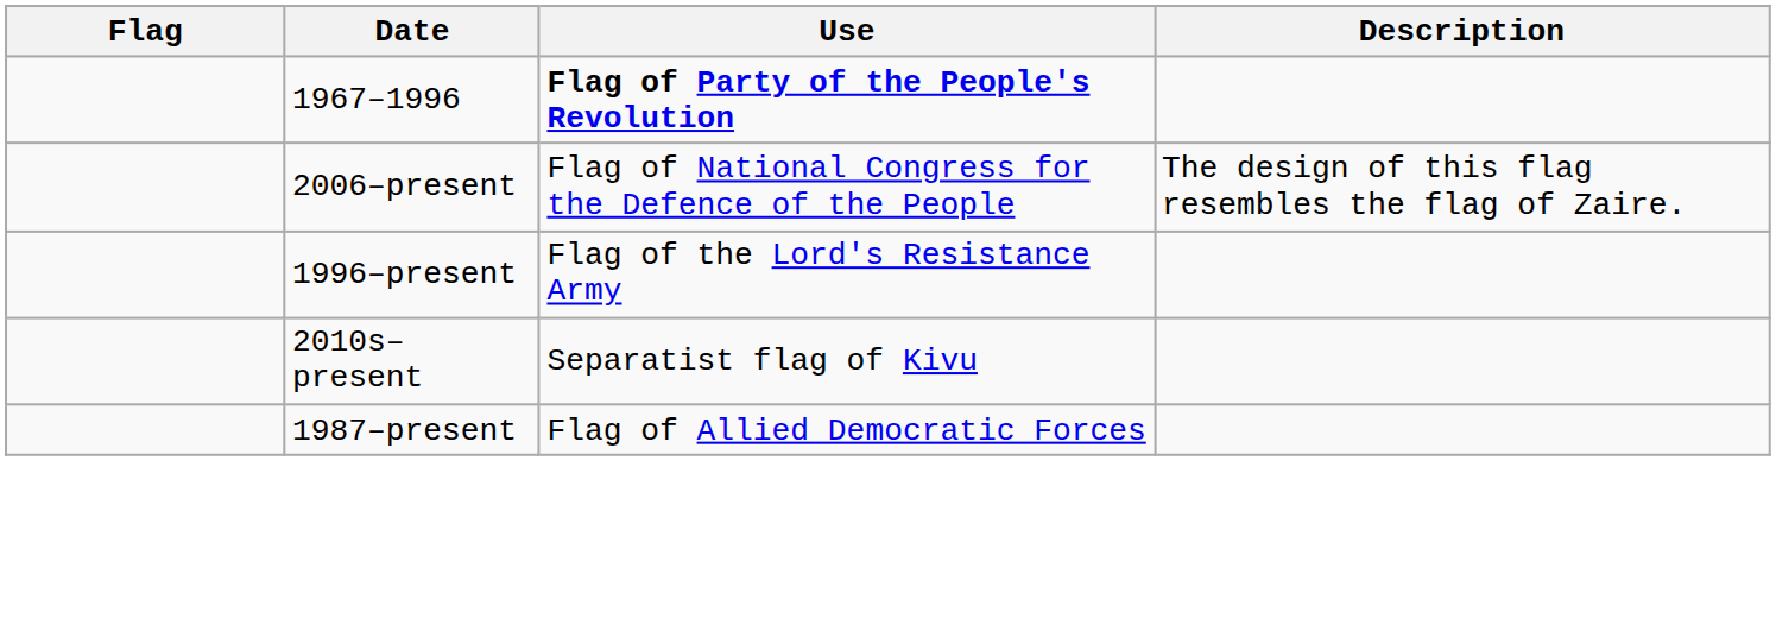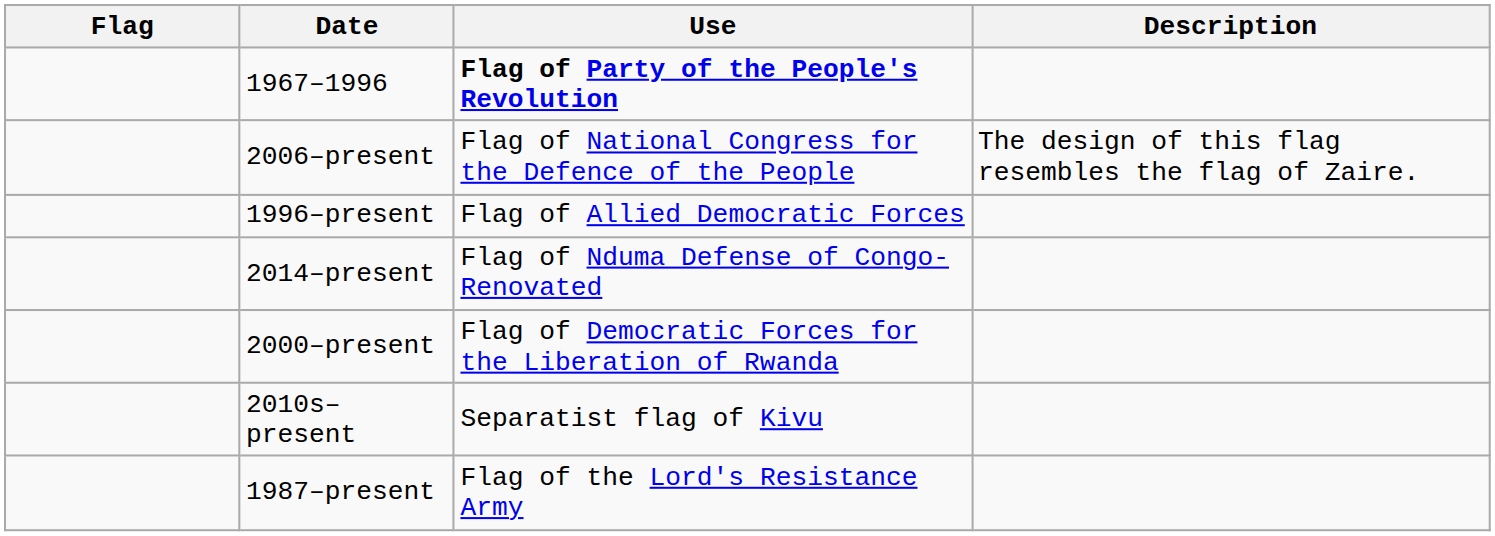 <table class="wikitable">
 <tr>
 <th style="width:110px;">Flag</th>
 <th style="width:100px;">Date</th>
 <th style="width:250px;">Use</th>
 <th style="width:250px;">Description</th>
 </tr>
 <tr>
 <td></td>
 <td>1967–1996</td>
 <td><strong>Flag of <a href='#'>Party of the People's Revolution</a></strong></td>
 </tr>
 <tr>
 <td></td>
 <td>2006–present</td>
 <td>Flag of <a href='#'>National Congress for the Defence of the People</a></td>
 <td>The design of this flag resembles the flag of Zaire.</td>
 </tr>
 <tr>
 <td></td>
 <td>1996–present</td>
-<td>Flag of the <a href='#'>Lord's Resistance Army</a></td>
+<td>Flag of <a href='#'>Allied Democratic Forces</a></td>
+<td></td>
+</tr>
+<tr>
+<td></td>
+<td>2014–present</td>
+<td>Flag of <a href='#'>Nduma Defense of Congo-Renovated</a></td>
+<td></td>
+</tr>
+<tr>
+<td></td>
+<td>2000–present</td>
+<td>Flag of <a href='#'>Democratic Forces for the Liberation of Rwanda</a></td>
 <td></td>
 </tr>
 <tr>
 <td></td>
 <td>2010s–present</td>
 <td>Separatist flag of <a href='#'>Kivu</a></td>
 <td></td>
 </tr>
 <tr>
 <td></td>
 <td>1987–present</td>
-<td>Flag of <a href='#'>Allied Democratic Forces</a></td>
+<td>Flag of the <a href='#'>Lord's Resistance Army</a></td>
 <td></td>
 </tr>
 </table>
